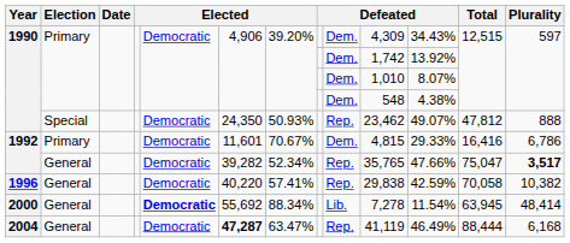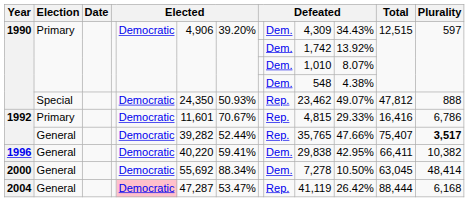 <table class=wikitable>
 <tr>
 <th>Year</th>
 <th>Election</th>
 <th>Date</th>
 <th ! colspan="4">Elected</th>
 <th ! colspan="4">Defeated</th>
 <th>Total</th>
 <th>Plurality</th>
 </tr>
 <tr>
 <th rowspan="5" valign="top">1990</th>
 <td rowspan="4" valign="top">Primary</td>
 <td rowspan="4" valign="top"></td>
 <td rowspan="4" valign="top"></td>
 <td rowspan="4" valign="top" ><a href='#'>Democratic</a></td>
 <td rowspan="4" valign="top" align="right">4,906</td>
 <td rowspan="4" valign="top" align="right">39.20%</td>
 <td valign="top"></td>
 <td valign="top" ><a href='#'>Dem.</a></td>
 <td valign="top" align="right">4,309</td>
 <td valign="top" align="right">34.43%</td>
 <td rowspan="4" valign="top" align="right">12,515</td>
 <td rowspan="4" valign="top" align="right">597</td>
 </tr>
 <tr>
 <td valign="top"></td>
 <td valign="top" ><a href='#'>Dem.</a></td>
 <td valign="top" align="right">1,742</td>
 <td valign="top" align="right">13.92%</td>
 </tr>
 <tr>
 <td valign="top"></td>
 <td valign="top" ><a href='#'>Dem.</a></td>
 <td valign="top" align="right">1,010</td>
 <td valign="top" align="right">8.07%</td>
 </tr>
 <tr>
 <td valign="top"></td>
 <td valign="top" ><a href='#'>Dem.</a></td>
 <td valign="top" align="right">548</td>
 <td valign="top" align="right">4.38%</td>
 </tr>
 <tr>
 <td valign="top">Special</td>
 <td valign="top"></td>
 <td valign="top"></td>
 <td valign="top" ><a href='#'>Democratic</a></td>
 <td valign="top" align="right">24,350</td>
 <td valign="top" align="right">50.93%</td>
 <td valign="top"></td>
 <td valign="top" ><a href='#'>Rep.</a></td>
 <td valign="top" align="right">23,462</td>
 <td valign="top" align="right">49.07%</td>
 <td valign="top" align="right">47,812</td>
 <td valign="top" align="right">888</td>
 </tr>
 <tr>
 <th rowspan="2" valign="top">1992</th>
 <td valign="top">Primary</td>
 <td valign="top"></td>
 <td valign="top"></td>
 <td valign="top" ><a href='#'>Democratic</a></td>
 <td valign="top" align="right">11,601</td>
 <td valign="top" align="right">70.67%</td>
 <td valign="top"></td>
-<td valign="top" ><a href='#'>Dem.</a></td>
+<td valign="top" ><a href='#'>Rep.</a></td>
 <td valign="top" align="right">4,815</td>
 <td valign="top" align="right">29.33%</td>
 <td valign="top" align="right">16,416</td>
 <td valign="top" align="right">6,786</td>
 </tr>
 <tr>
 <td valign="top">General</td>
 <td valign="top"></td>
 <td valign="top"></td>
 <td valign="top" ><a href='#'>Democratic</a></td>
 <td valign="top" align="right">39,282</td>
-<td valign="top" align="right">52.34%</td>
+<td valign="top" align="right">52.44%</td>
 <td valign="top"></td>
 <td valign="top" ><a href='#'>Rep.</a></td>
 <td valign="top" align="right">35,765</td>
 <td valign="top" align="right">47.66%</td>
-<td valign="top" align="right">75,047</td>
+<td valign="top" align="right">75,407</td>
 <td valign="top" align="right"><strong>3,517</strong></td>
 </tr>
 <tr>
 <th valign="top"><a href='#'>1996</a></th>
 <td valign="top">General</td>
 <td valign="top"></td>
 <td valign="top"></td>
 <td valign="top" ><a href='#'>Democratic</a></td>
 <td valign="top" align="right">40,220</td>
-<td valign="top" align="right">57.41%</td>
+<td valign="top" align="right">59.41%</td>
 <td valign="top"></td>
-<td valign="top" ><a href='#'>Rep.</a></td>
+<td valign="top" ><a href='#'>Dem.</a></td>
 <td valign="top" align="right">29,838</td>
-<td valign="top" align="right">42.59%</td>
-<td valign="top" align="right">70,058</td>
+<td valign="top" align="right">42.95%</td>
+<td valign="top" align="right">66,411</td>
 <td valign="top" align="right">10,382</td>
 </tr>
 <tr>
 <th valign="top">2000</th>
 <td valign="top">General</td>
 <td valign="top"></td>
 <td valign="top"></td>
-<td valign="top" ><strong><a href='#'>Democratic</a></strong></td>
+<td valign="top" ><a href='#'>Democratic</a></td>
 <td valign="top" align="right">55,692</td>
 <td valign="top" align="right">88.34%</td>
 <td valign="top"></td>
-<td valign="top" ><a href='#'>Lib.</a></td>
+<td valign="top" ><a href='#'>Dem.</a></td>
 <td valign="top" align="right">7,278</td>
-<td valign="top" align="right">11.54%</td>
-<td valign="top" align="right">63,945</td>
+<td valign="top" align="right">10.50%</td>
+<td valign="top" align="right">63,045</td>
 <td valign="top" align="right">48,414</td>
 </tr>
 <tr>
 <th valign="top">2004</th>
 <td valign="top">General</td>
 <td valign="top"></td>
 <td valign="top"></td>
-<td valign="top" ><a href='#'>Democratic</a></td>
-<td valign="top" align="right"><strong>47,287</strong></td>
-<td valign="top" align="right">63.47%</td>
+<td valign="top"  style="background: pink;"><a href='#'>Democratic</a></td>
+<td valign="top" align="right">47,287</td>
+<td valign="top" align="right">53.47%</td>
 <td valign="top"></td>
 <td valign="top" ><a href='#'>Rep.</a></td>
 <td valign="top" align="right">41,119</td>
-<td valign="top" align="right">46.49%</td>
+<td valign="top" align="right">26.42%</td>
 <td valign="top" align="right">88,444</td>
 <td valign="top" align="right">6,168</td>
 </tr>
 </table>
